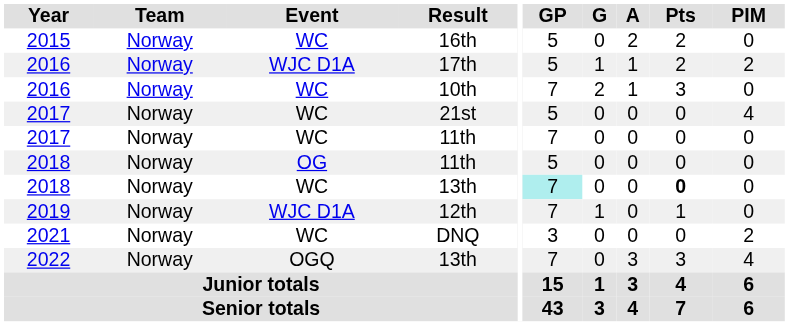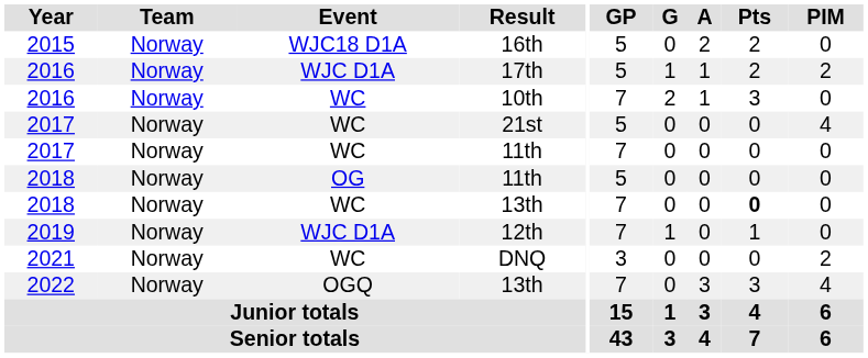 <table border="0" cellpadding="1" cellspacing="0" ID="Table3" style="text-align:center; width:40em">
 <tr ALIGN="center" bgcolor="#e0e0e0">
 <th>Year</th>
 <th>Team</th>
 <th>Event</th>
 <th>Result</th>
 <th rowspan="99" bgcolor="#ffffff"></th>
 <th>GP</th>
 <th>G</th>
 <th>A</th>
 <th>Pts</th>
 <th>PIM</th>
 </tr>
 <tr>
 <td><a href='#'>2015</a></td>
 <td><a href='#'>Norway</a></td>
-<td><a href='#'>WC</a></td>
+<td><a href='#'>WJC18 D1A</a></td>
 <td>16th</td>
 <td>5</td>
 <td>0</td>
 <td>2</td>
 <td>2</td>
 <td>0</td>
 </tr>
 <tr bgcolor="#f0f0f0">
 <td><a href='#'>2016</a></td>
 <td><a href='#'>Norway</a></td>
 <td><a href='#'>WJC D1A</a></td>
 <td>17th</td>
 <td>5</td>
 <td>1</td>
 <td>1</td>
 <td>2</td>
 <td>2</td>
 </tr>
 <tr>
 <td><a href='#'>2016</a></td>
 <td><a href='#'>Norway</a></td>
 <td><a href='#'>WC</a></td>
 <td>10th</td>
 <td>7</td>
 <td>2</td>
 <td>1</td>
 <td>3</td>
 <td>0</td>
 </tr>
 <tr bgcolor="#f0f0f0">
 <td><a href='#'>2017</a></td>
 <td>Norway</td>
 <td>WC</td>
 <td>21st</td>
 <td>5</td>
 <td>0</td>
 <td>0</td>
 <td>0</td>
 <td>4</td>
 </tr>
 <tr>
 <td><a href='#'>2017</a></td>
 <td>Norway</td>
 <td>WC</td>
 <td>11th</td>
 <td>7</td>
 <td>0</td>
 <td>0</td>
 <td>0</td>
 <td>0</td>
 </tr>
 <tr bgcolor="#f0f0f0">
 <td><a href='#'>2018</a></td>
 <td>Norway</td>
 <td><a href='#'>OG</a></td>
 <td>11th</td>
 <td>5</td>
 <td>0</td>
 <td>0</td>
 <td>0</td>
 <td>0</td>
 </tr>
 <tr>
 <td><a href='#'>2018</a></td>
 <td>Norway</td>
 <td>WC</td>
 <td>13th</td>
-<td style="background: paleturquoise;">7</td>
+<td>7</td>
 <td>0</td>
 <td>0</td>
 <td><strong>0</strong></td>
 <td>0</td>
 </tr>
 <tr bgcolor="#f0f0f0">
 <td><a href='#'>2019</a></td>
 <td>Norway</td>
 <td><a href='#'>WJC D1A</a></td>
 <td>12th</td>
 <td>7</td>
 <td>1</td>
 <td>0</td>
 <td>1</td>
 <td>0</td>
 </tr>
 <tr>
 <td><a href='#'>2021</a></td>
 <td>Norway</td>
 <td>WC</td>
 <td>DNQ</td>
 <td>3</td>
 <td>0</td>
 <td>0</td>
 <td>0</td>
 <td>2</td>
 </tr>
 <tr bgcolor="#f0f0f0">
 <td><a href='#'>2022</a></td>
 <td>Norway</td>
 <td>OGQ</td>
 <td>13th</td>
 <td>7</td>
 <td>0</td>
 <td>3</td>
 <td>3</td>
 <td>4</td>
 </tr>
 <tr bgcolor="#e0e0e0">
 <th colspan="4">Junior totals</th>
 <th>15</th>
 <th>1</th>
 <th>3</th>
 <th>4</th>
 <th>6</th>
 </tr>
 <tr bgcolor="#e0e0e0">
 <th colspan="4">Senior totals</th>
 <th>43</th>
 <th>3</th>
 <th>4</th>
 <th>7</th>
 <th>6</th>
 </tr>
 </table>
